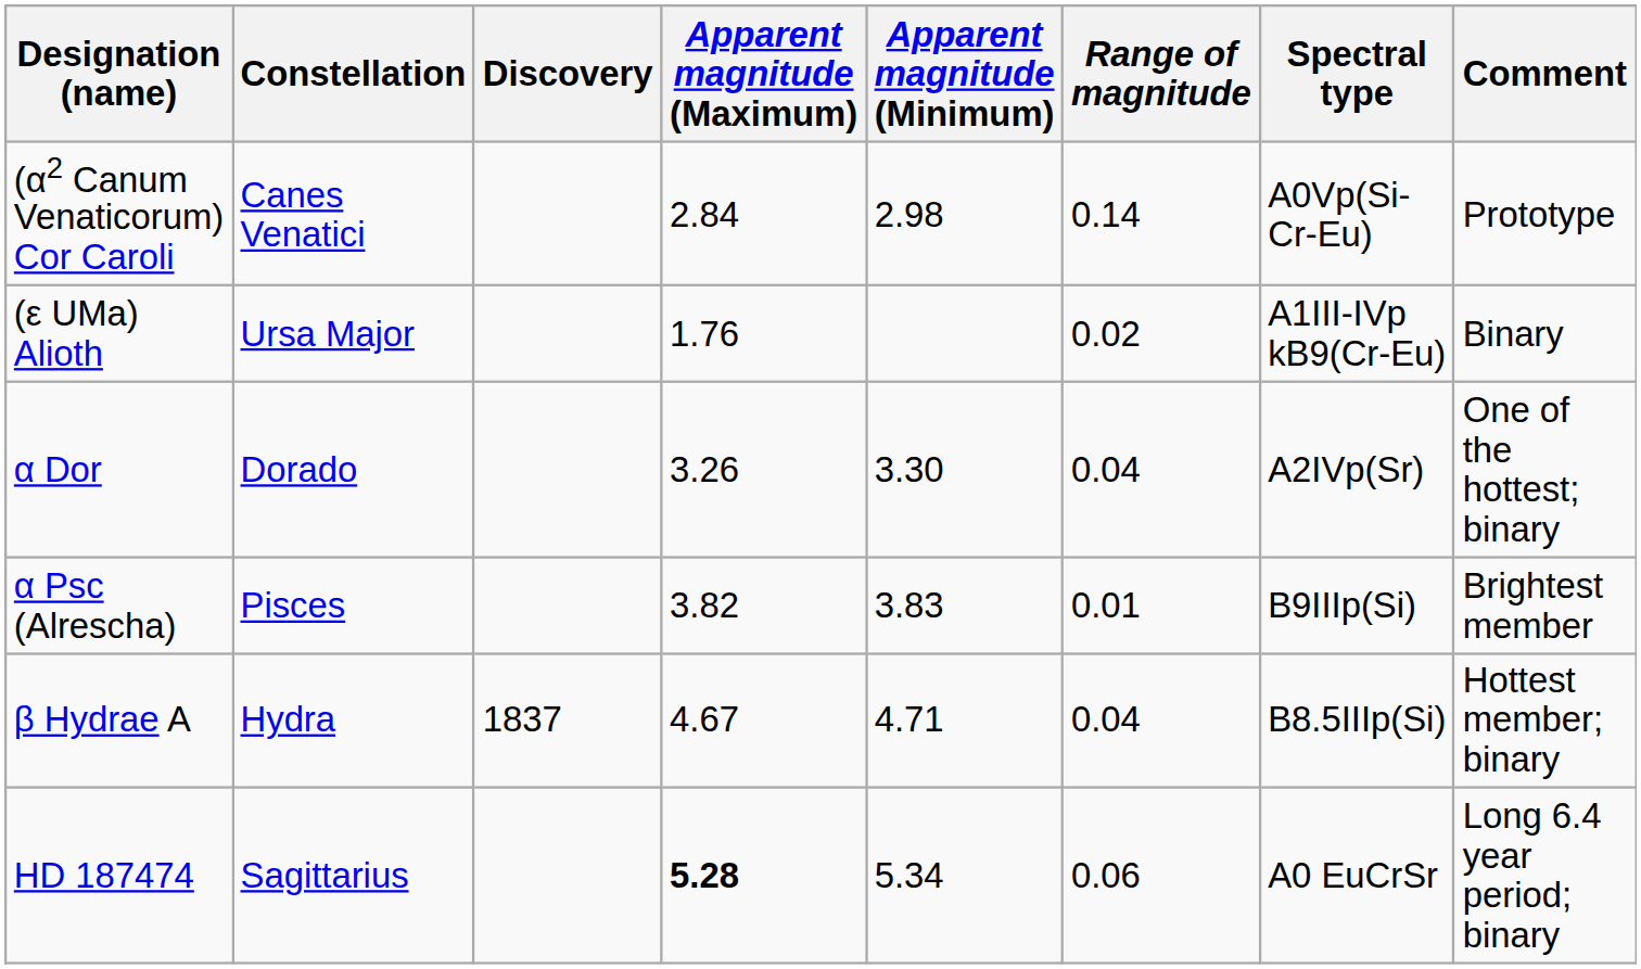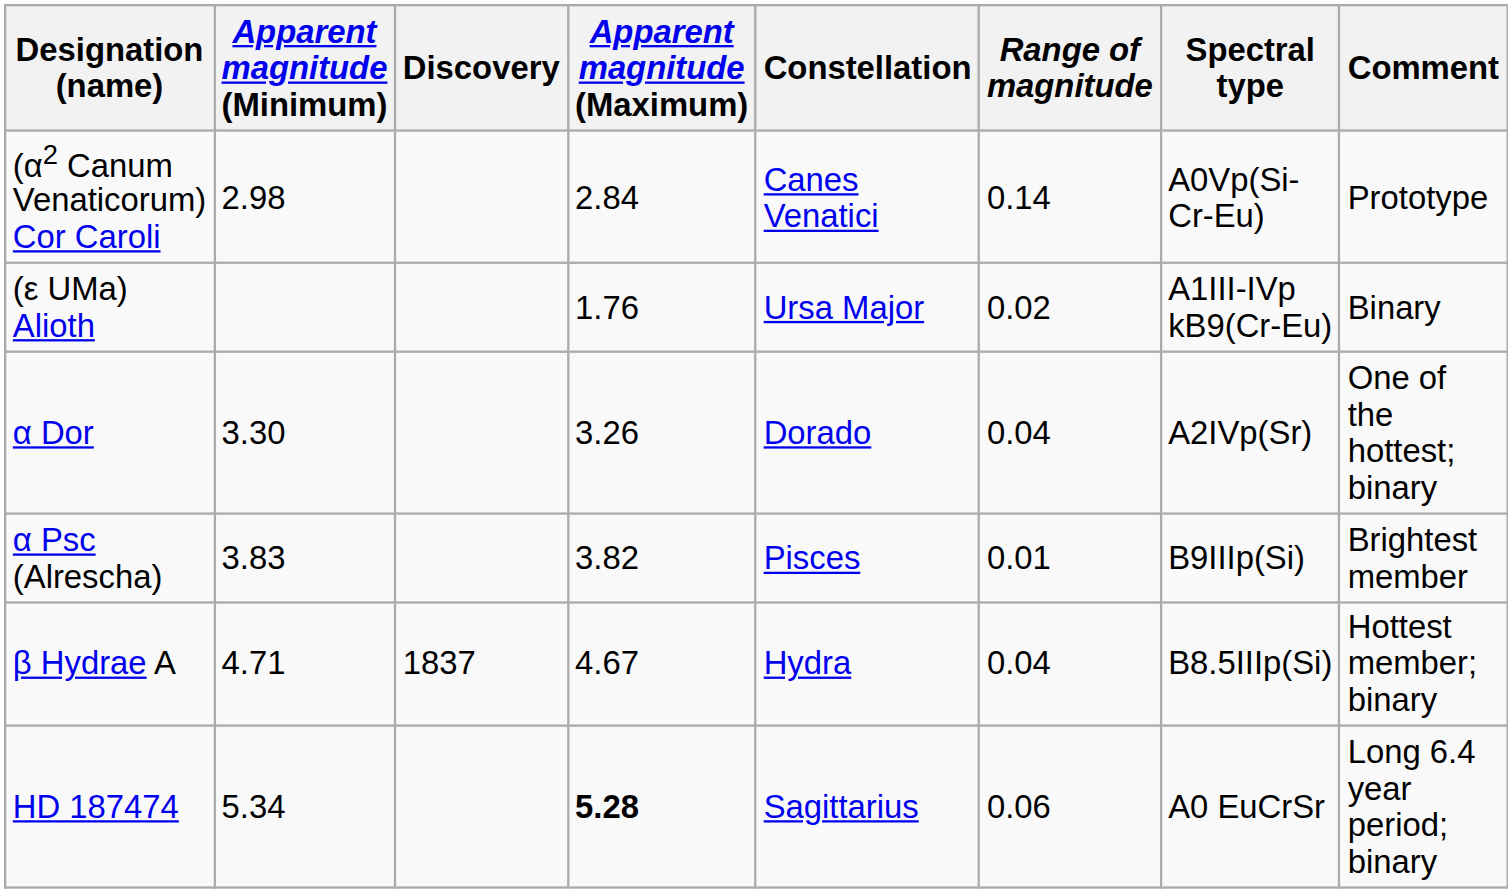 <table class="wikitable sortable" style="font-size:90%;">
 <tr bgcolor="#efefef">
 <th width="15%"><strong>Designation (name)</strong></th>
-<th width="10%"><strong>Constellation</strong></th>
+<th width="8%"><em><a href='#'>Apparent magnitude</a></em> (Minimum)</th>
 <th width="15%"><strong>Discovery</strong></th>
 <th width="8%"><em><a href='#'>Apparent magnitude</a></em> (Maximum)</th>
-<th width="8%"><em><a href='#'>Apparent magnitude</a></em> (Minimum)</th>
+<th width="10%"><strong>Constellation</strong></th>
 <th width="8%"><em>Range of magnitude</em></th>
 <th width="15%"><strong>Spectral type</strong></th>
 <th width="15%"><strong>Comment</strong></th>
 </tr>
 <tr -->
 <td>(α<sup>2</sup> Canum Venaticorum) <a href='#'>Cor Caroli</a></td>
-<td><a href='#'>Canes Venatici</a></td>
+<td>2.98</td>
 <td> </td>
 <td>2.84</td>
-<td>2.98</td>
+<td><a href='#'>Canes Venatici</a></td>
 <td>0.14</td>
 <td>A0Vp(Si-Cr-Eu)</td>
 <td>Prototype</td>
 </tr>
 <tr -->
 <td>(ε UMa) <a href='#'>Alioth</a></td>
-<td><a href='#'>Ursa Major</a></td>
+<td></td>
 <td></td>
 <td>1.76</td>
-<td></td>
+<td><a href='#'>Ursa Major</a></td>
 <td>0.02</td>
 <td>A1III-IVp kB9(Cr-Eu)</td>
 <td>Binary</td>
 </tr>
 <tr -->
 <td><a href='#'>α Dor</a></td>
-<td><a href='#'>Dorado</a></td>
+<td>3.30</td>
 <td></td>
 <td>3.26</td>
-<td>3.30</td>
+<td><a href='#'>Dorado</a></td>
 <td>0.04</td>
 <td>A2IVp(Sr)</td>
 <td>One of the hottest; binary</td>
 </tr>
 <tr -->
 <td><a href='#'>α Psc</a> (Alrescha)</td>
-<td><a href='#'>Pisces</a></td>
+<td>3.83</td>
 <td></td>
 <td>3.82</td>
-<td>3.83</td>
+<td><a href='#'>Pisces</a></td>
 <td>0.01</td>
 <td>B9IIIp(Si)</td>
 <td>Brightest member</td>
 </tr>
 <tr -->
 <td><a href='#'>β Hydrae</a> A</td>
-<td><a href='#'>Hydra</a></td>
+<td>4.71</td>
 <td>1837</td>
 <td>4.67</td>
-<td>4.71</td>
+<td><a href='#'>Hydra</a></td>
 <td>0.04</td>
 <td>B8.5IIIp(Si)</td>
 <td>Hottest member; binary</td>
 </tr>
 <tr -->
 <td><a href='#'>HD 187474</a></td>
-<td><a href='#'>Sagittarius</a></td>
+<td>5.34</td>
 <td></td>
 <td><strong>5.28</strong></td>
-<td>5.34</td>
+<td><a href='#'>Sagittarius</a></td>
 <td>0.06</td>
 <td>A0 EuCrSr</td>
 <td>Long 6.4 year period; binary</td>
 </tr>
 </table>
